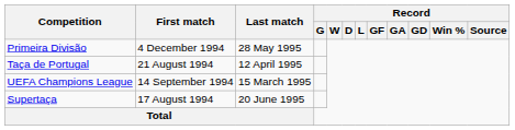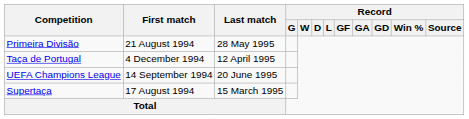 <table class="wikitable" style="text-align: center">
 <tr>
 <th rowspan="2">Competition</th>
 <th rowspan="2">First match</th>
 <th rowspan="2">Last match</th>
 <th colspan="9">Record</th>
 </tr>
 <tr>
 <th>G</th>
 <th>W</th>
 <th>D</th>
 <th>L</th>
 <th>GF</th>
 <th>GA</th>
 <th>GD</th>
 <th>Win %</th>
 <th>Source</th>
 </tr>
 <tr>
 <td align=left><a href='#'>Primeira Divisão</a></td>
-<td align=left>4 December 1994</td>
+<td align=left>21 August 1994</td>
 <td align=left>28 May 1995<br></td>
 <td align=left></td>
 </tr>
 <tr>
 <td align=left><a href='#'>Taça de Portugal</a></td>
-<td align=left>21 August 1994</td>
+<td align=left>4 December 1994</td>
 <td align=left>12 April 1995<br></td>
 <td align=left></td>
 </tr>
 <tr>
 <td align=left><a href='#'>UEFA Champions League</a></td>
 <td align=left>14 September 1994</td>
-<td align=left>15 March 1995<br></td>
+<td align=left>20 June 1995<br></td>
 <td align=left></td>
 </tr>
 <tr>
 <td align=left><a href='#'>Supertaça</a></td>
 <td align=left>17 August 1994</td>
-<td align=left>20 June 1995<br></td>
+<td align=left>15 March 1995<br></td>
 <td align=left></td>
 </tr>
 <tr>
 <th colspan="3">Total<br></th>
 </tr>
 </table>
